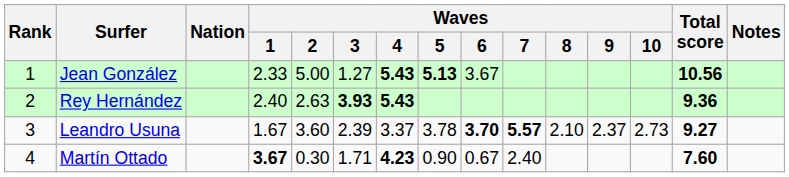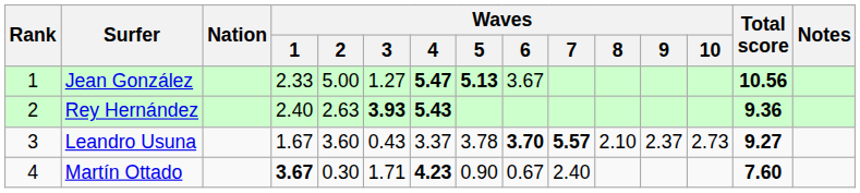 <table class="wikitable sortable" style="text-align:center">
 <tr>
 <th rowspan=2>Rank</th>
 <th rowspan=2>Surfer</th>
 <th rowspan=2>Nation</th>
 <th colspan=10>Waves</th>
 <th rowspan=2>Total<br>score</th>
 <th rowspan=2>Notes</th>
 </tr>
 <tr>
 <th>1</th>
 <th>2</th>
 <th>3</th>
 <th>4</th>
 <th>5</th>
 <th>6</th>
 <th>7</th>
 <th>8</th>
 <th>9</th>
 <th>10</th>
 </tr>
 <tr bgcolor=ccffcc>
 <td>1</td>
 <td align=left><a href='#'>Jean González</a></td>
 <td align=left></td>
 <td>2.33</td>
 <td>5.00</td>
 <td>1.27</td>
-<td><strong>5.43</strong></td>
+<td><strong>5.47</strong></td>
 <td><strong>5.13</strong></td>
 <td>3.67</td>
 <td></td>
 <td></td>
 <td></td>
 <td></td>
 <td><strong>10.56</strong></td>
 <td></td>
 </tr>
 <tr bgcolor=ccffcc>
 <td>2</td>
 <td align=left><a href='#'>Rey Hernández</a></td>
 <td align=left></td>
 <td>2.40</td>
 <td>2.63</td>
 <td><strong>3.93</strong></td>
 <td><strong>5.43</strong></td>
 <td></td>
 <td></td>
 <td></td>
 <td></td>
 <td></td>
 <td></td>
 <td><strong>9.36</strong></td>
 <td></td>
 </tr>
 <tr>
 <td>3</td>
 <td align=left><a href='#'>Leandro Usuna</a></td>
 <td align=left></td>
 <td>1.67</td>
 <td>3.60</td>
-<td>2.39</td>
+<td>0.43</td>
 <td>3.37</td>
 <td>3.78</td>
 <td><strong>3.70</strong></td>
 <td><strong>5.57</strong></td>
 <td>2.10</td>
 <td>2.37</td>
 <td>2.73</td>
 <td><strong>9.27</strong></td>
 <td></td>
 </tr>
 <tr>
 <td>4</td>
 <td align=left><a href='#'>Martín Ottado</a></td>
 <td align=left></td>
 <td><strong>3.67</strong></td>
 <td>0.30</td>
 <td>1.71</td>
 <td><strong>4.23</strong></td>
 <td>0.90</td>
 <td>0.67</td>
 <td>2.40</td>
 <td></td>
 <td></td>
 <td></td>
 <td><strong>7.60</strong></td>
 <td></td>
 </tr>
 </table>
